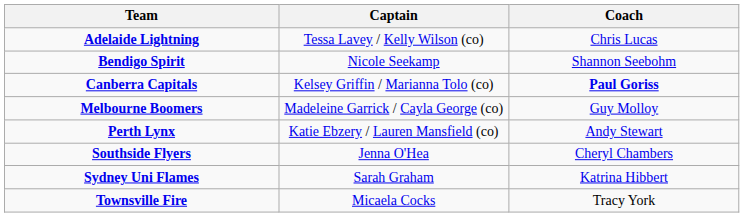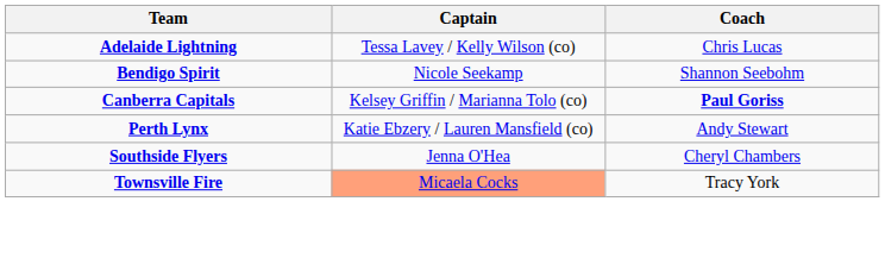 <table class="wikitable" style="width: 60%; text-align:center; font-size:90%">
 <tr>
 <th colspan=1 width=150>Team</th>
 <th width=125>Captain</th>
 <th width=125>Coach</th>
 </tr>
 <tr>
 <td><strong><a href='#'>Adelaide Lightning</a></strong></td>
 <td><a href='#'>Tessa Lavey</a> / <a href='#'>Kelly Wilson</a> (co)</td>
 <td><a href='#'>Chris Lucas</a></td>
 </tr>
 <tr>
 <td><strong><a href='#'>Bendigo Spirit</a></strong></td>
 <td><a href='#'>Nicole Seekamp</a></td>
 <td><a href='#'>Shannon Seebohm</a></td>
 </tr>
 <tr>
 <td><strong><a href='#'>Canberra Capitals</a></strong></td>
 <td><a href='#'>Kelsey Griffin</a> / <a href='#'>Marianna Tolo</a> (co)</td>
 <td><strong><a href='#'>Paul Goriss</a></strong></td>
 </tr>
 <tr>
-<td><strong><a href='#'>Melbourne Boomers</a></strong></td>
-<td><a href='#'>Madeleine Garrick</a> / <a href='#'>Cayla George</a> (co)</td>
-<td><a href='#'>Guy Molloy</a></td>
-</tr>
-<tr>
 <td><strong><a href='#'>Perth Lynx</a></strong></td>
 <td><a href='#'>Katie Ebzery</a> / <a href='#'>Lauren Mansfield</a> (co)</td>
 <td><a href='#'>Andy Stewart</a></td>
 </tr>
 <tr>
 <td><strong><a href='#'>Southside Flyers</a></strong></td>
 <td><a href='#'>Jenna O'Hea</a></td>
 <td><a href='#'>Cheryl Chambers</a></td>
 </tr>
 <tr>
-<td><strong><a href='#'>Sydney Uni Flames</a></strong></td>
-<td><a href='#'>Sarah Graham</a></td>
-<td><a href='#'>Katrina Hibbert</a></td>
-</tr>
-<tr>
 <td><strong><a href='#'>Townsville Fire</a></strong></td>
-<td><a href='#'>Micaela Cocks</a></td>
+<td style="background: lightsalmon;"><a href='#'>Micaela Cocks</a></td>
 <td>Tracy York</td>
 </tr>
 </table>
